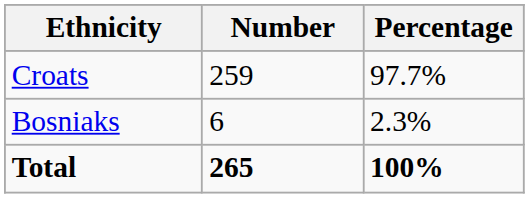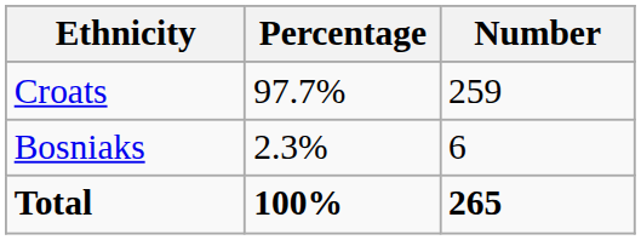 <table class="wikitable">
 <tr>
 <th width="100px">Ethnicity</th>
+<th width="80px">Percentage</th>
 <th width="80px">Number</th>
-<th width="80px">Percentage</th>
 </tr>
 <tr>
 <td><a href='#'>Croats</a></td>
+<td>97.7%</td>
 <td>259</td>
-<td>97.7%</td>
 </tr>
 <tr>
 <td><a href='#'>Bosniaks</a></td>
+<td>2.3%</td>
 <td>6</td>
-<td>2.3%</td>
 </tr>
 <tr>
 <td><strong>Total</strong></td>
+<td><strong>100%</strong></td>
 <td><strong>265</strong></td>
-<td><strong>100%</strong></td>
 </tr>
 </table>
